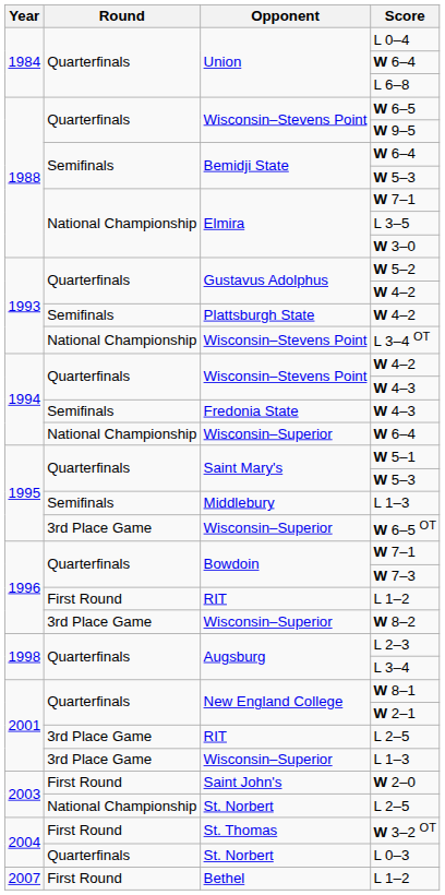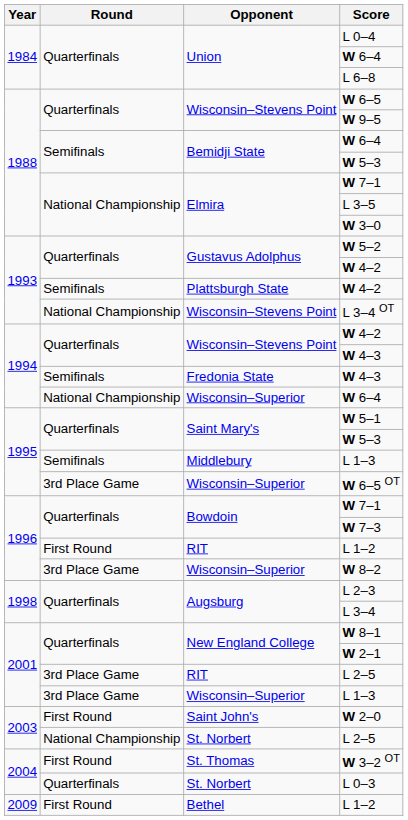 <table class="wikitable">
 <tr>
 <th>Year</th>
 <th>Round</th>
 <th>Opponent</th>
 <th>Score</th>
 </tr>
 <tr>
 <td rowspan="3"><a href='#'>1984</a></td>
 <td rowspan="3">Quarterfinals</td>
 <td rowspan="3"><a href='#'>Union</a></td>
 <td>L 0–4</td>
 </tr>
 <tr>
 <td><strong>W</strong> 6–4</td>
 </tr>
 <tr>
 <td>L 6–8</td>
 </tr>
 <tr>
 <td rowspan="7"><a href='#'>1988</a></td>
 <td rowspan="2">Quarterfinals</td>
 <td rowspan="2"><a href='#'>Wisconsin–Stevens Point</a></td>
 <td><strong>W</strong> 6–5</td>
 </tr>
 <tr>
 <td><strong>W</strong> 9–5</td>
 </tr>
 <tr>
 <td rowspan="2">Semifinals</td>
 <td rowspan="2"><a href='#'>Bemidji State</a></td>
 <td><strong>W</strong> 6–4</td>
 </tr>
 <tr>
 <td><strong>W</strong> 5–3</td>
 </tr>
 <tr>
 <td rowspan="3">National Championship</td>
 <td rowspan="3"><a href='#'>Elmira</a></td>
 <td><strong>W</strong> 7–1</td>
 </tr>
 <tr>
 <td>L 3–5</td>
 </tr>
 <tr>
 <td><strong>W</strong> 3–0</td>
 </tr>
 <tr>
 <td rowspan="4"><a href='#'>1993</a></td>
 <td rowspan="2">Quarterfinals</td>
 <td rowspan="2"><a href='#'>Gustavus Adolphus</a></td>
 <td><strong>W</strong> 5–2</td>
 </tr>
 <tr>
 <td><strong>W</strong> 4–2</td>
 </tr>
 <tr>
 <td>Semifinals</td>
 <td><a href='#'>Plattsburgh State</a></td>
 <td><strong>W</strong> 4–2</td>
 </tr>
 <tr>
 <td>National Championship</td>
 <td><a href='#'>Wisconsin–Stevens Point</a></td>
 <td>L 3–4 <sup>OT</sup></td>
 </tr>
 <tr>
 <td rowspan="4"><a href='#'>1994</a></td>
 <td rowspan="2">Quarterfinals</td>
 <td rowspan="2"><a href='#'>Wisconsin–Stevens Point</a></td>
 <td><strong>W</strong> 4–2</td>
 </tr>
 <tr>
 <td><strong>W</strong> 4–3</td>
 </tr>
 <tr>
 <td>Semifinals</td>
 <td><a href='#'>Fredonia State</a></td>
 <td><strong>W</strong> 4–3</td>
 </tr>
 <tr>
 <td>National Championship</td>
 <td><a href='#'>Wisconsin–Superior</a></td>
 <td><strong>W</strong> 6–4</td>
 </tr>
 <tr>
 <td rowspan="4"><a href='#'>1995</a></td>
 <td rowspan="2">Quarterfinals</td>
 <td rowspan="2"><a href='#'>Saint Mary's</a></td>
 <td><strong>W</strong> 5–1</td>
 </tr>
 <tr>
 <td><strong>W</strong> 5–3</td>
 </tr>
 <tr>
 <td>Semifinals</td>
 <td><a href='#'>Middlebury</a></td>
 <td>L 1–3</td>
 </tr>
 <tr>
 <td>3rd Place Game</td>
 <td><a href='#'>Wisconsin–Superior</a></td>
 <td><strong>W</strong> 6–5 <sup>OT</sup></td>
 </tr>
 <tr>
 <td rowspan="4"><a href='#'>1996</a></td>
 <td rowspan="2">Quarterfinals</td>
 <td rowspan="2"><a href='#'>Bowdoin</a></td>
 <td><strong>W</strong> 7–1</td>
 </tr>
 <tr>
 <td><strong>W</strong> 7–3</td>
 </tr>
 <tr>
 <td>First Round</td>
 <td><a href='#'>RIT</a></td>
 <td>L 1–2</td>
 </tr>
 <tr>
 <td>3rd Place Game</td>
 <td><a href='#'>Wisconsin–Superior</a></td>
 <td><strong>W</strong> 8–2</td>
 </tr>
 <tr>
 <td rowspan="2"><a href='#'>1998</a></td>
 <td rowspan="2">Quarterfinals</td>
 <td rowspan="2"><a href='#'>Augsburg</a></td>
 <td>L 2–3</td>
 </tr>
 <tr>
 <td>L 3–4</td>
 </tr>
 <tr>
 <td rowspan="4"><a href='#'>2001</a></td>
 <td rowspan="2">Quarterfinals</td>
 <td rowspan="2"><a href='#'>New England College</a></td>
 <td><strong>W</strong> 8–1</td>
 </tr>
 <tr>
 <td><strong>W</strong> 2–1</td>
 </tr>
 <tr>
 <td>3rd Place Game</td>
 <td><a href='#'>RIT</a></td>
 <td>L 2–5</td>
 </tr>
 <tr>
 <td>3rd Place Game</td>
 <td><a href='#'>Wisconsin–Superior</a></td>
 <td>L 1–3</td>
 </tr>
 <tr>
 <td rowspan="2"><a href='#'>2003</a></td>
 <td>First Round</td>
 <td><a href='#'>Saint John's</a></td>
 <td><strong>W</strong> 2–0</td>
 </tr>
 <tr>
 <td>National Championship</td>
 <td><a href='#'>St. Norbert</a></td>
 <td>L 2–5</td>
 </tr>
 <tr>
 <td rowspan="2"><a href='#'>2004</a></td>
 <td>First Round</td>
 <td><a href='#'>St. Thomas</a></td>
 <td><strong>W</strong> 3–2 <sup>OT</sup></td>
 </tr>
 <tr>
 <td>Quarterfinals</td>
 <td><a href='#'>St. Norbert</a></td>
 <td>L 0–3</td>
 </tr>
 <tr>
-<td><a href='#'>2007</a></td>
+<td><a href='#'>2009</a></td>
 <td>First Round</td>
 <td><a href='#'>Bethel</a></td>
 <td>L 1–2</td>
 </tr>
 </table>
